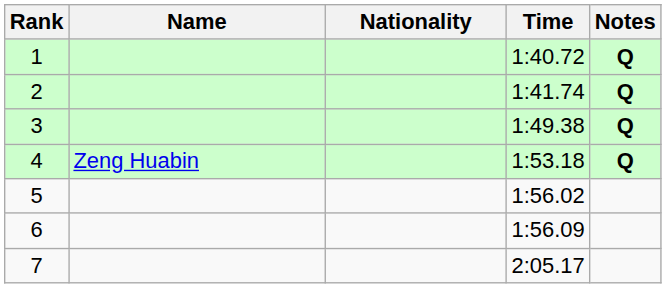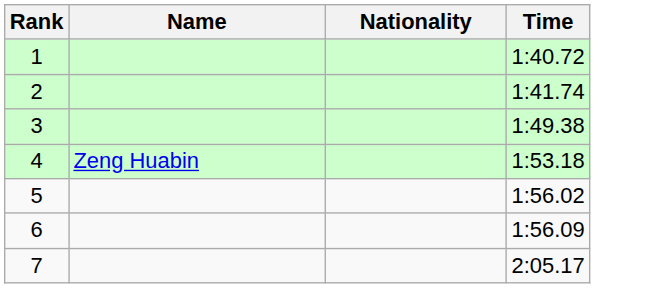 <table class="wikitable sortable" style="text-align:center">
 <tr>
 <th>Rank</th>
 <th style="width:180px">Name</th>
 <th style="width:125px">Nationality</th>
 <th>Time</th>
-<th>Notes</th>
 </tr>
 <tr style="background:#cfc;">
 <td>1</td>
 <td style="text-align:left;"></td>
 <td style="text-align:left;"></td>
 <td>1:40.72</td>
-<td><strong>Q</strong></td>
 </tr>
 <tr style="background:#cfc;">
 <td>2</td>
 <td style="text-align:left;"></td>
 <td style="text-align:left;"></td>
 <td>1:41.74</td>
-<td><strong>Q</strong></td>
 </tr>
 <tr style="background:#cfc;">
 <td>3</td>
 <td style="text-align:left;"></td>
 <td style="text-align:left;"></td>
 <td>1:49.38</td>
-<td><strong>Q</strong></td>
 </tr>
 <tr style="background:#cfc;">
 <td>4</td>
 <td style="text-align:left;"><a href='#'>Zeng Huabin</a></td>
 <td style="text-align:left;"></td>
 <td>1:53.18</td>
-<td><strong>Q</strong></td>
 </tr>
 <tr>
 <td>5</td>
 <td style="text-align:left;"></td>
 <td style="text-align:left;"></td>
 <td>1:56.02</td>
-<td></td>
 </tr>
 <tr>
 <td>6</td>
 <td style="text-align:left;"></td>
 <td style="text-align:left;"></td>
 <td>1:56.09</td>
-<td></td>
 </tr>
 <tr>
 <td>7</td>
 <td style="text-align:left;"></td>
 <td style="text-align:left;"></td>
 <td>2:05.17</td>
-<td></td>
 </tr>
 </table>
